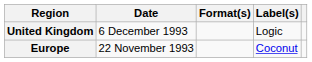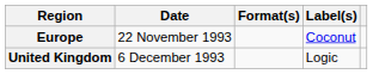 <table class="wikitable plainrowheaders">
 <tr>
 <th scope="col">Region</th>
 <th scope="col">Date</th>
 <th scope="col">Format(s)</th>
 <th scope="col">Label(s)</th>
 <th scope="col"></th>
 </tr>
 <tr>
+<th scope="row">Europe</th>
+<td>22 November 1993</td>
+<td></td>
+<td><a href='#'>Coconut</a></td>
+<td></td>
+</tr>
+<tr>
 <th scope="row">United Kingdom</th>
 <td>6 December 1993</td>
 <td></td>
 <td>Logic</td>
 <td></td>
 </tr>
-<tr>
-<th scope="row">Europe</th>
-<td>22 November 1993</td>
-<td></td>
-<td><a href='#'>Coconut</a></td>
-<td></td>
-</tr>
 </table>
